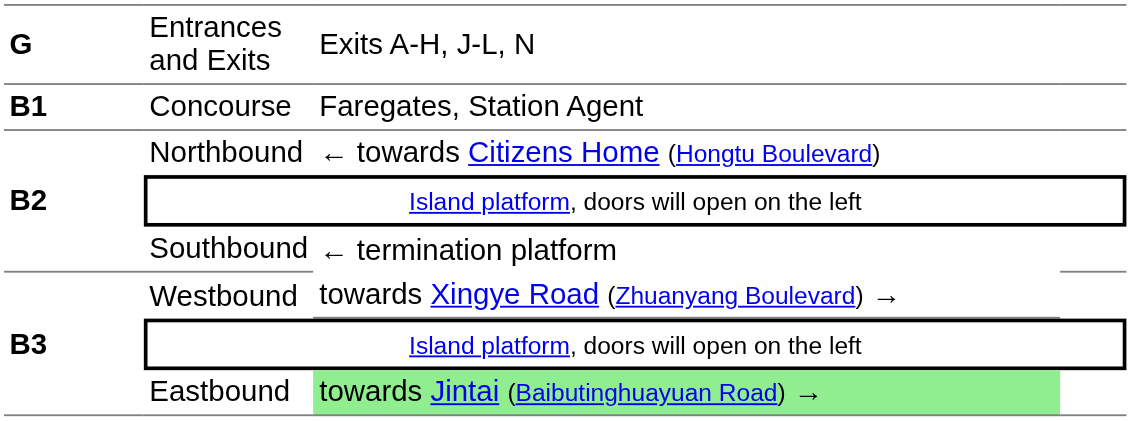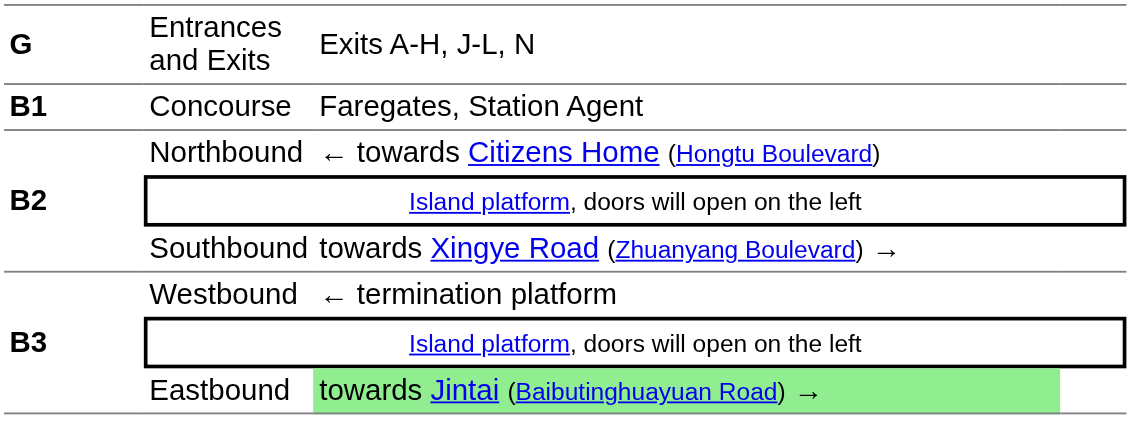 <table table border=0 cellspacing=0 cellpadding=3>
 <tr>
 <td style="border-bottom:solid 1px gray; border-top:solid 1px gray;"><strong>G</strong></td>
 <td style="border-bottom:solid 1px gray; border-top:solid 1px gray;">Entrances and Exits</td>
 <td style="border-bottom:solid 1px gray; border-top:solid 1px gray;">Exits A-H, J-L, N</td>
 <td style="border-bottom:solid 1px gray; border-top:solid 1px gray;"></td>
 </tr>
 <tr>
 <td style="border-bottom:solid 1px gray;" width=70><strong>B1</strong></td>
 <td style="border-bottom:solid 1px gray;" width=70>Concourse</td>
 <td style="border-bottom:solid 1px gray;" width=400>Faregates, Station Agent</td>
 <td style="border-bottom:solid 1px gray;" width=30></td>
 </tr>
 <tr>
 <td style="border-bottom:solid 1px gray;" rowspan=3><strong>B2</strong></td>
 <td>Northbound</td>
 <td>←  towards <a href='#'>Citizens Home</a> <small>(<a href='#'>Hongtu Boulevard</a>)</small></td>
 <td></td>
 </tr>
 <tr>
 <td style="border-right:solid 2px black;border-left:solid 2px black;border-top:solid 2px black;border-bottom:solid 2px black;text-align:center;" colspan=3><small><a href='#'>Island platform</a>, doors will open on the left</small></td>
 </tr>
 <tr>
 <td style="border-bottom:solid 1px gray;">Southbound</td>
-<td>←  termination platform</td>
+<td style="border-bottom:solid 1px gray;"> towards <a href='#'>Xingye Road</a> <small>(<a href='#'>Zhuanyang Boulevard</a>)</small> →</td>
 <td style="border-bottom:solid 1px gray;"></td>
 </tr>
 <tr>
 <td style="border-bottom:solid 1px gray;" rowspan=3><strong>B3</strong></td>
 <td>Westbound</td>
-<td style="border-bottom:solid 1px gray;"> towards <a href='#'>Xingye Road</a> <small>(<a href='#'>Zhuanyang Boulevard</a>)</small> →</td>
+<td>←  termination platform</td>
 <td></td>
 </tr>
 <tr>
 <td style="border-right:solid 2px black;border-left:solid 2px black;border-top:solid 2px black;border-bottom:solid 2px black;text-align:center;" colspan=3><small><a href='#'>Island platform</a>, doors will open on the left</small></td>
 </tr>
 <tr>
 <td style="border-bottom:solid 1px gray;">Eastbound</td>
 <td style="background: lightgreen; border-bottom:solid 1px gray;"> towards <a href='#'>Jintai</a> <small>(<a href='#'>Baibutinghuayuan Road</a>)</small> →</td>
 <td style="border-bottom:solid 1px gray;"></td>
 </tr>
 </table>
